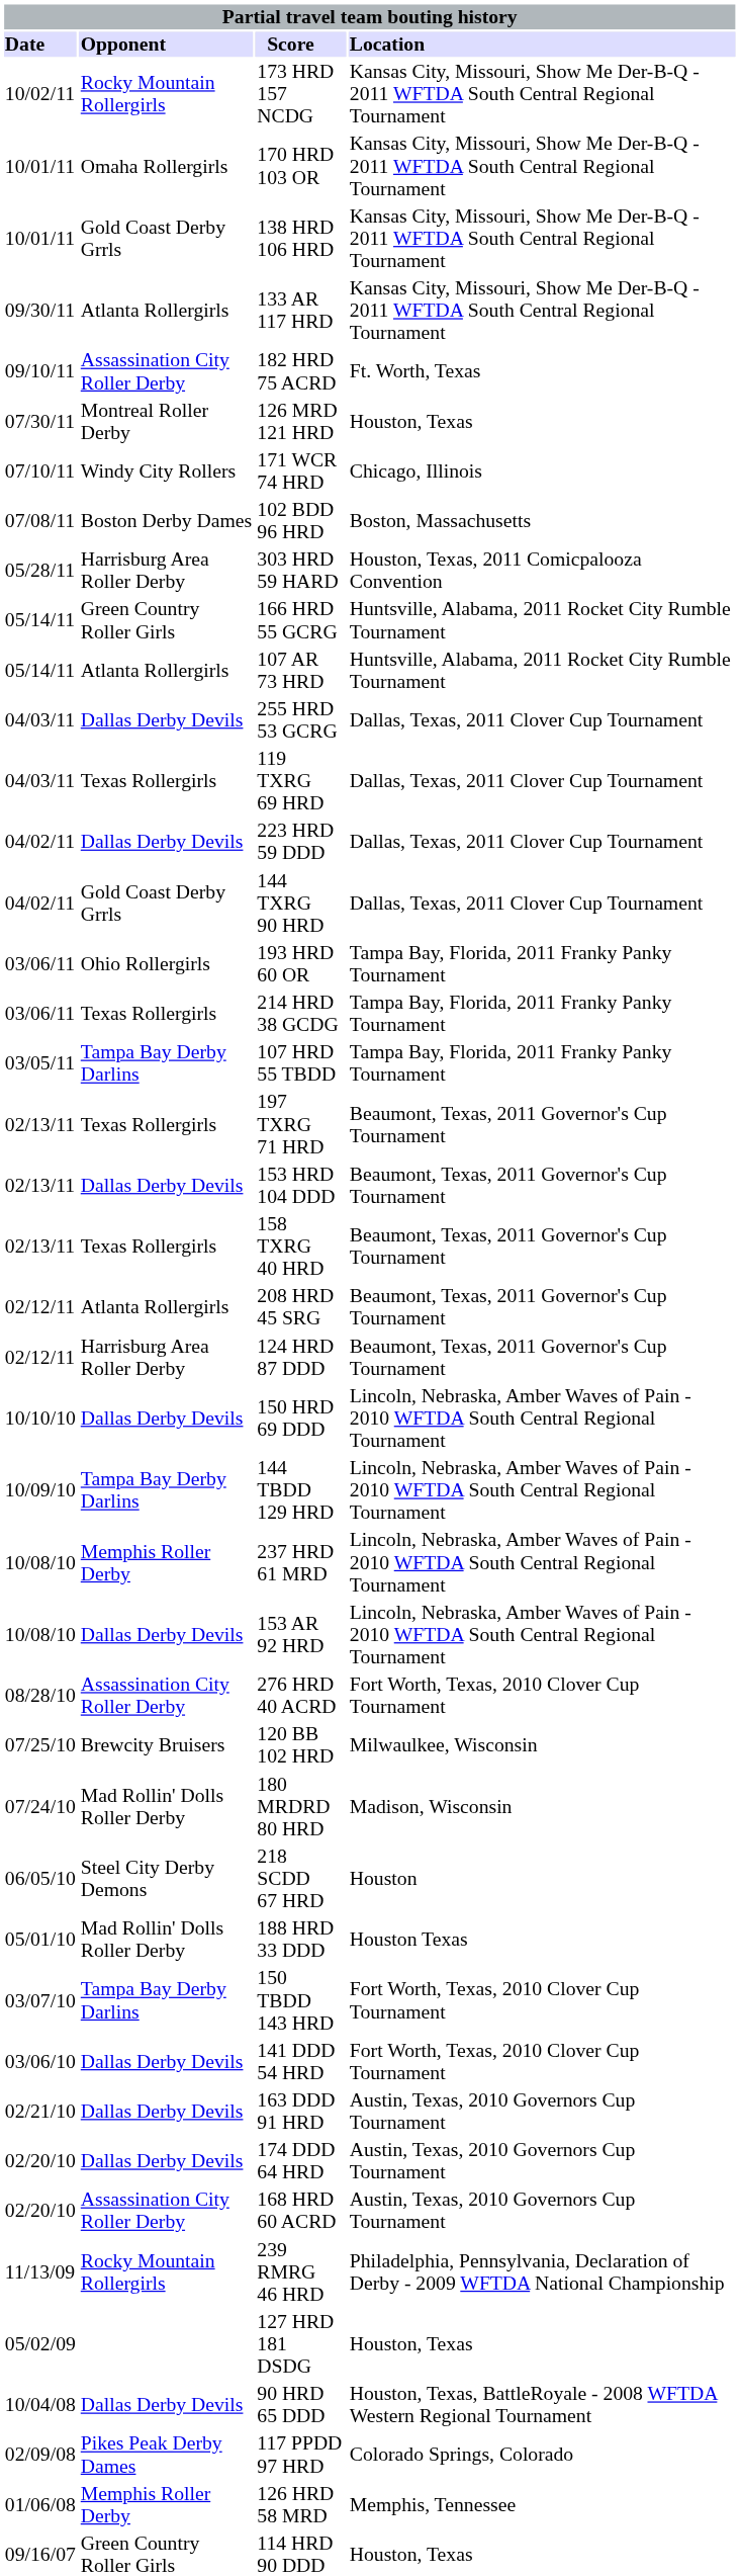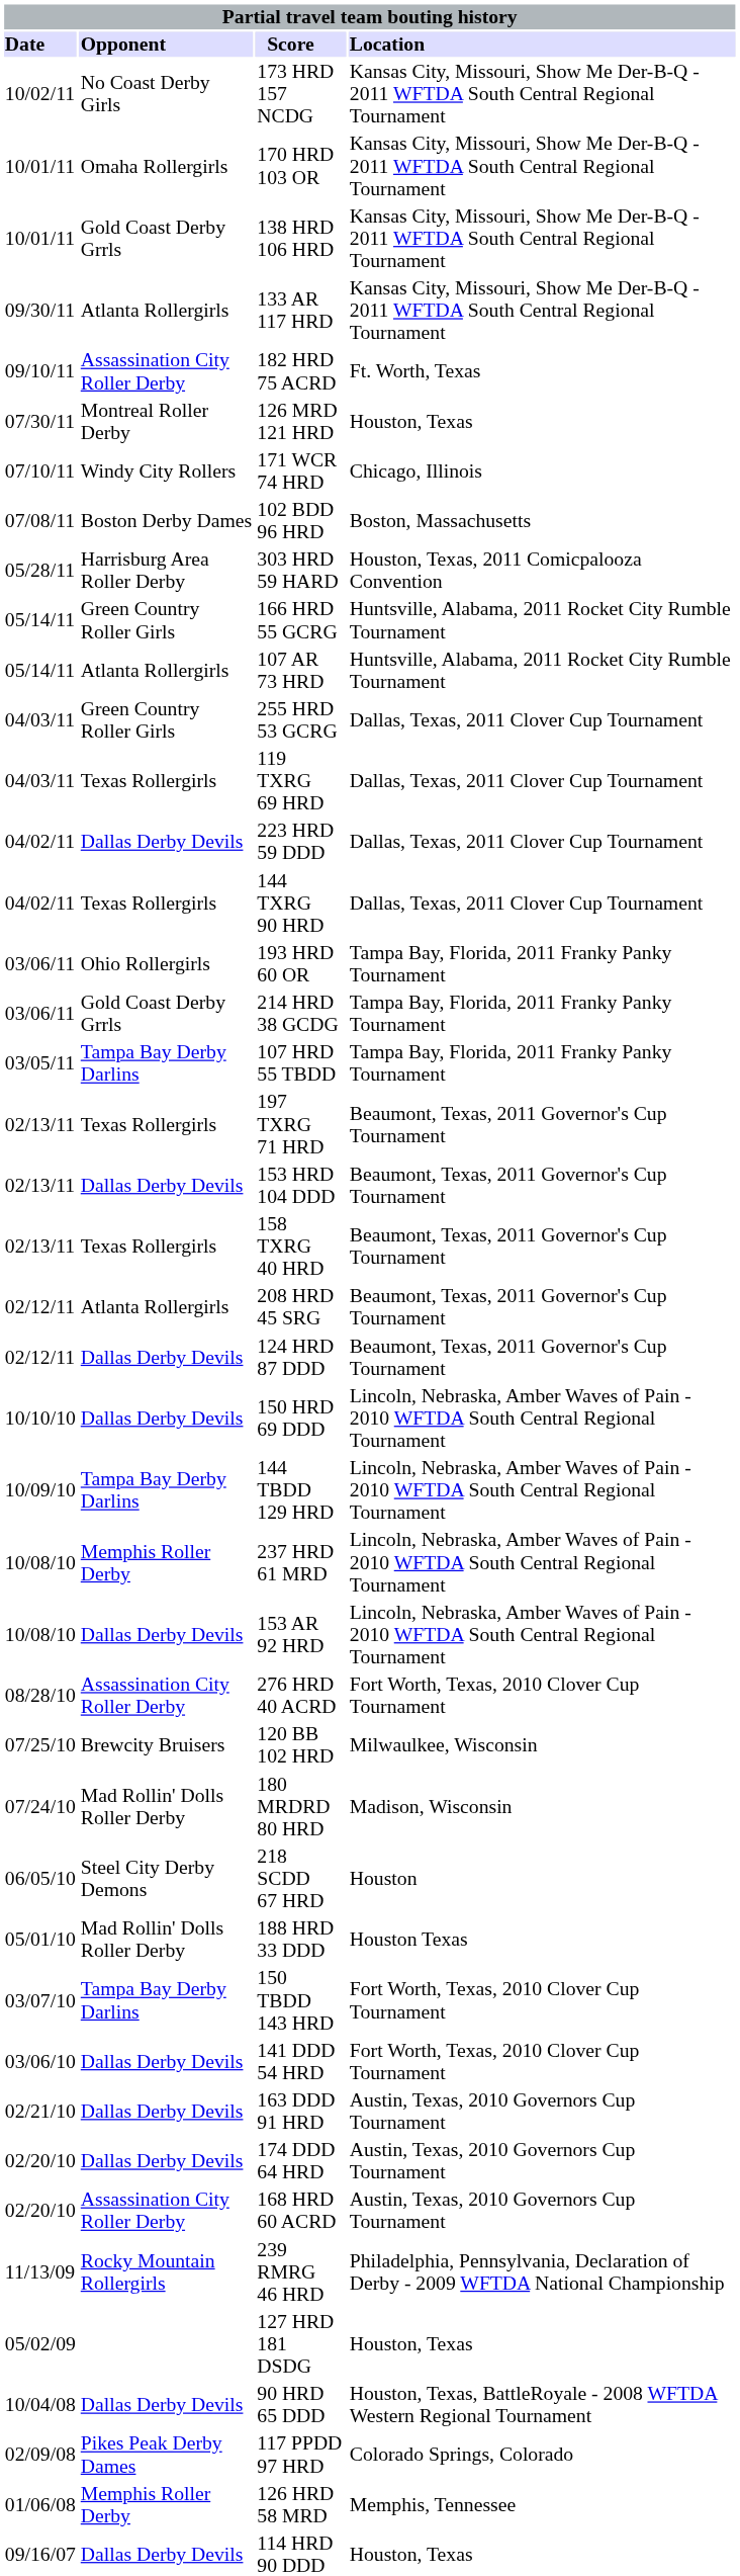 <table class="toccolours collapsible collapsed"  style="width:95%; clear:both; margin:1.5em auto; text-align:left;">
 <tr>
 <th colspan="11" style="background:#B0B7BB; color:#000000;text-align:center"><strong>Partial travel team bouting history </strong></th>
 </tr>
 <tr style="text-align:left; background:#ddd;">
 <th bgcolor="#ddddff">Date</th>
 <th bgcolor="#ddddff">Opponent</th>
 <th bgcolor="#ddddff">  Score  </th>
 <th bgcolor="#ddddff">Location</th>
 </tr>
 <tr>
 <td>10/02/11</td>
-<td><a href='#'>Rocky Mountain Rollergirls</a></td>
+<td>No Coast Derby Girls</td>
 <td>173 HRD<br>157 NCDG</td>
 <td>Kansas City, Missouri, Show Me Der-B-Q - 2011 <a href='#'>WFTDA</a> South Central Regional Tournament</td>
 </tr>
 <tr>
 <td>10/01/11</td>
 <td>Omaha Rollergirls</td>
 <td>170 HRD<br>103 OR</td>
 <td>Kansas City, Missouri, Show Me Der-B-Q - 2011 <a href='#'>WFTDA</a> South Central Regional Tournament</td>
 </tr>
 <tr>
 <td>10/01/11</td>
 <td>Gold Coast Derby Grrls</td>
 <td>138 HRD<br>106 HRD</td>
 <td>Kansas City, Missouri, Show Me Der-B-Q - 2011 <a href='#'>WFTDA</a> South Central Regional Tournament</td>
 </tr>
 <tr>
 <td>09/30/11</td>
 <td>Atlanta Rollergirls</td>
 <td>133 AR<br>117 HRD</td>
 <td>Kansas City, Missouri, Show Me Der-B-Q - 2011 <a href='#'>WFTDA</a> South Central Regional Tournament</td>
 </tr>
 <tr>
 <td>09/10/11</td>
 <td><a href='#'>Assassination City Roller Derby</a></td>
 <td>182 HRD<br>75 ACRD</td>
 <td>Ft. Worth, Texas</td>
 </tr>
 <tr>
 <td>07/30/11</td>
 <td>Montreal Roller Derby</td>
 <td>126 MRD<br>121 HRD</td>
 <td>Houston, Texas</td>
 </tr>
 <tr>
 <td>07/10/11</td>
 <td>Windy City Rollers</td>
 <td>171 WCR<br>74 HRD</td>
 <td>Chicago, Illinois</td>
 </tr>
 <tr>
 <td>07/08/11</td>
 <td>Boston Derby Dames</td>
 <td>102 BDD<br>96 HRD</td>
 <td>Boston, Massachusetts</td>
 </tr>
 <tr>
 <td>05/28/11</td>
 <td>Harrisburg Area Roller Derby</td>
 <td>303 HRD<br>59 HARD</td>
 <td>Houston, Texas, 2011 Comicpalooza Convention</td>
 </tr>
 <tr>
 <td>05/14/11</td>
 <td>Green Country Roller Girls</td>
 <td>166 HRD<br>55 GCRG</td>
 <td>Huntsville, Alabama, 2011 Rocket City Rumble Tournament</td>
 </tr>
 <tr>
 <td>05/14/11</td>
 <td>Atlanta Rollergirls</td>
 <td>107 AR<br>73 HRD</td>
 <td>Huntsville, Alabama, 2011 Rocket City Rumble Tournament</td>
 </tr>
 <tr>
 <td>04/03/11</td>
-<td><a href='#'>Dallas Derby Devils</a></td>
+<td>Green Country Roller Girls</td>
 <td>255 HRD<br>53 GCRG</td>
 <td>Dallas, Texas, 2011 Clover Cup Tournament</td>
 </tr>
 <tr>
 <td>04/03/11</td>
 <td>Texas Rollergirls</td>
 <td>119 TXRG<br>69 HRD</td>
 <td>Dallas, Texas, 2011 Clover Cup Tournament</td>
 </tr>
 <tr>
 <td>04/02/11</td>
 <td><a href='#'>Dallas Derby Devils</a></td>
 <td>223 HRD<br>59 DDD</td>
 <td>Dallas, Texas, 2011 Clover Cup Tournament</td>
 </tr>
 <tr>
 <td>04/02/11</td>
-<td>Gold Coast Derby Grrls</td>
+<td>Texas Rollergirls</td>
 <td>144 TXRG<br>90 HRD</td>
 <td>Dallas, Texas, 2011 Clover Cup Tournament</td>
 </tr>
 <tr>
 <td>03/06/11</td>
 <td>Ohio Rollergirls</td>
 <td>193 HRD<br>60 OR</td>
 <td>Tampa Bay, Florida, 2011 Franky Panky Tournament</td>
 </tr>
 <tr>
 <td>03/06/11</td>
-<td>Texas Rollergirls</td>
+<td>Gold Coast Derby Grrls</td>
 <td>214 HRD<br>38 GCDG</td>
 <td>Tampa Bay, Florida, 2011 Franky Panky Tournament</td>
 </tr>
 <tr>
 <td>03/05/11</td>
 <td><a href='#'>Tampa Bay Derby Darlins</a></td>
 <td>107 HRD<br>55 TBDD</td>
 <td>Tampa Bay, Florida, 2011 Franky Panky Tournament</td>
 </tr>
 <tr>
 <td>02/13/11</td>
 <td>Texas Rollergirls</td>
 <td>197 TXRG<br>71 HRD</td>
 <td>Beaumont, Texas, 2011 Governor's Cup Tournament</td>
 </tr>
 <tr>
 <td>02/13/11</td>
 <td><a href='#'>Dallas Derby Devils</a></td>
 <td>153 HRD<br>104 DDD</td>
 <td>Beaumont, Texas, 2011 Governor's Cup Tournament</td>
 </tr>
 <tr>
 <td>02/13/11</td>
 <td>Texas Rollergirls</td>
 <td>158 TXRG<br>40 HRD</td>
 <td>Beaumont, Texas, 2011 Governor's Cup Tournament</td>
 </tr>
 <tr>
 <td>02/12/11</td>
 <td>Atlanta Rollergirls</td>
 <td>208 HRD<br>45 SRG</td>
 <td>Beaumont, Texas, 2011 Governor's Cup Tournament</td>
 </tr>
 <tr>
 <td>02/12/11</td>
-<td>Harrisburg Area Roller Derby</td>
+<td><a href='#'>Dallas Derby Devils</a></td>
 <td>124 HRD<br>87 DDD</td>
 <td>Beaumont, Texas, 2011 Governor's Cup Tournament</td>
 </tr>
 <tr>
 <td>10/10/10</td>
 <td><a href='#'>Dallas Derby Devils</a></td>
 <td>150 HRD<br>69 DDD</td>
 <td>Lincoln, Nebraska, Amber Waves of Pain - 2010 <a href='#'>WFTDA</a> South Central Regional Tournament</td>
 </tr>
 <tr>
 <td>10/09/10</td>
 <td><a href='#'>Tampa Bay Derby Darlins</a></td>
 <td>144 TBDD<br>129 HRD</td>
 <td>Lincoln, Nebraska, Amber Waves of Pain - 2010 <a href='#'>WFTDA</a> South Central Regional Tournament</td>
 </tr>
 <tr>
 <td>10/08/10</td>
 <td><a href='#'>Memphis Roller Derby</a></td>
 <td>237 HRD<br>61 MRD</td>
 <td>Lincoln, Nebraska, Amber Waves of Pain - 2010 <a href='#'>WFTDA</a> South Central Regional Tournament</td>
 </tr>
 <tr>
 <td>10/08/10</td>
 <td><a href='#'>Dallas Derby Devils</a></td>
 <td>153 AR<br>92 HRD</td>
 <td>Lincoln, Nebraska, Amber Waves of Pain - 2010 <a href='#'>WFTDA</a> South Central Regional Tournament</td>
 </tr>
 <tr>
 <td>08/28/10</td>
 <td><a href='#'>Assassination City Roller Derby</a></td>
 <td>276 HRD<br>40 ACRD</td>
 <td>Fort Worth, Texas, 2010 Clover Cup Tournament</td>
 </tr>
 <tr>
 <td>07/25/10</td>
 <td>Brewcity Bruisers</td>
 <td>120 BB<br>102 HRD</td>
 <td>Milwaulkee, Wisconsin</td>
 </tr>
 <tr>
 <td>07/24/10</td>
 <td>Mad Rollin' Dolls Roller Derby</td>
 <td>180 MRDRD<br>80 HRD</td>
 <td>Madison, Wisconsin</td>
 </tr>
 <tr>
 <td>06/05/10</td>
 <td>Steel City Derby Demons</td>
 <td>218 SCDD<br>67 HRD</td>
 <td>Houston</td>
 </tr>
 <tr>
 <td>05/01/10</td>
 <td>Mad Rollin' Dolls Roller Derby</td>
 <td>188 HRD<br>33 DDD</td>
 <td>Houston Texas</td>
 </tr>
 <tr>
 <td>03/07/10</td>
 <td><a href='#'>Tampa Bay Derby Darlins</a></td>
 <td>150 TBDD<br>143 HRD</td>
 <td>Fort Worth, Texas, 2010 Clover Cup Tournament</td>
 </tr>
 <tr>
 <td>03/06/10</td>
 <td><a href='#'>Dallas Derby Devils</a></td>
 <td>141 DDD<br>54 HRD</td>
 <td>Fort Worth, Texas, 2010 Clover Cup Tournament</td>
 </tr>
 <tr>
 <td>02/21/10</td>
 <td><a href='#'>Dallas Derby Devils</a></td>
 <td>163 DDD<br>91 HRD</td>
 <td>Austin, Texas, 2010 Governors Cup Tournament</td>
 </tr>
 <tr>
 <td>02/20/10</td>
 <td><a href='#'>Dallas Derby Devils</a></td>
 <td>174 DDD<br>64 HRD</td>
 <td>Austin, Texas, 2010 Governors Cup Tournament</td>
 </tr>
 <tr>
 <td>02/20/10</td>
 <td><a href='#'>Assassination City Roller Derby</a></td>
 <td>168 HRD<br>60 ACRD</td>
 <td>Austin, Texas, 2010 Governors Cup Tournament</td>
 </tr>
 <tr>
 <td>11/13/09</td>
 <td><a href='#'>Rocky Mountain Rollergirls</a></td>
 <td>239 RMRG<br>46 HRD</td>
 <td>Philadelphia, Pennsylvania, Declaration of Derby - 2009 <a href='#'>WFTDA</a> National Championship</td>
 </tr>
 <tr>
 <td>05/02/09</td>
 <td></td>
 <td>127 HRD<br>181 DSDG</td>
 <td>Houston, Texas</td>
 </tr>
 <tr>
 <td>10/04/08</td>
 <td><a href='#'>Dallas Derby Devils</a></td>
 <td>90 HRD <br>65 DDD</td>
 <td>Houston, Texas, BattleRoyale - 2008 <a href='#'>WFTDA</a> Western Regional Tournament</td>
 </tr>
 <tr>
 <td>02/09/08</td>
 <td><a href='#'>Pikes Peak Derby Dames</a></td>
 <td>117 PPDD <br>97 HRD</td>
 <td>Colorado Springs, Colorado</td>
 </tr>
 <tr>
 <td>01/06/08</td>
 <td><a href='#'>Memphis Roller Derby</a></td>
 <td>126 HRD <br>58 MRD</td>
 <td>Memphis, Tennessee</td>
 </tr>
 <tr>
 <td>09/16/07</td>
-<td>Green Country Roller Girls</td>
+<td><a href='#'>Dallas Derby Devils</a></td>
 <td>114 HRD<br>90 DDD</td>
 <td>Houston, Texas</td>
 </tr>
 </table>
